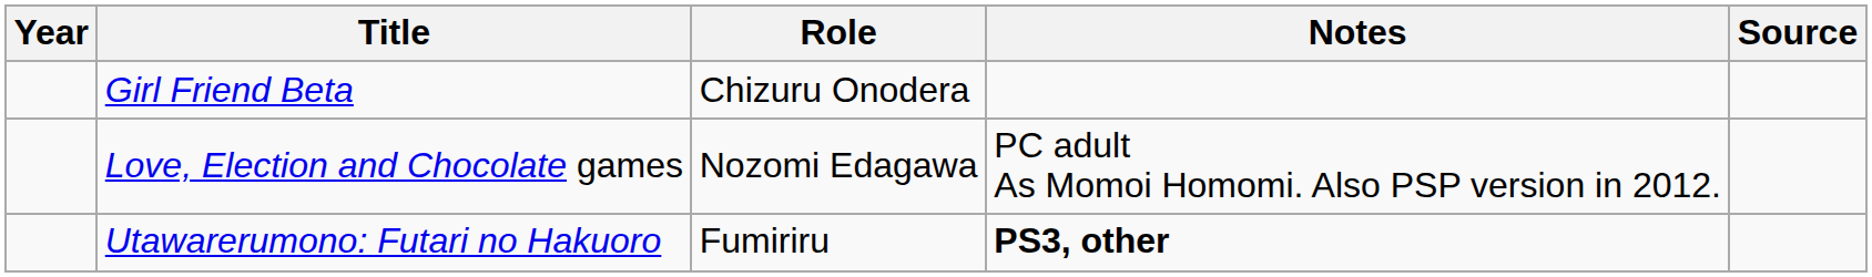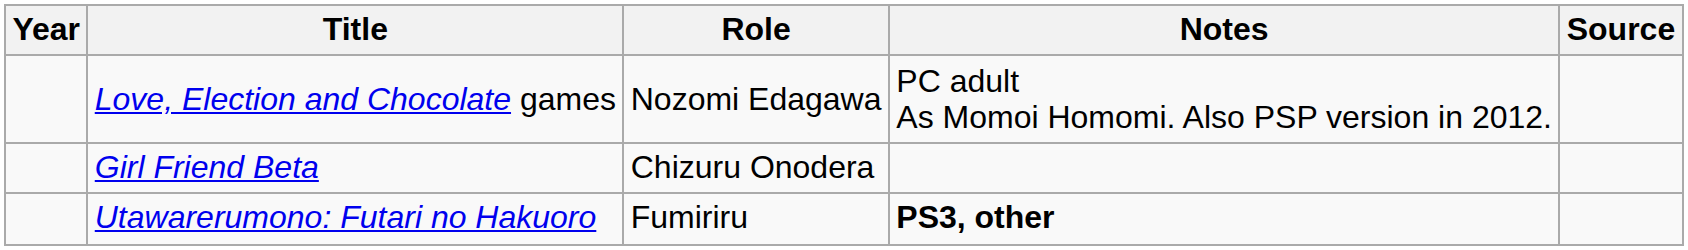 <table class="wikitable sortable plainrowheaders">
 <tr>
 <th>Year</th>
 <th>Title</th>
 <th>Role</th>
 <th class="unsortable">Notes</th>
 <th class="unsortable">Source</th>
 </tr>
 <tr>
 <td></td>
-<td><em><a href='#'>Girl Friend Beta</a></em></td>
-<td>Chizuru Onodera</td>
-<td></td>
+<td><em><a href='#'>Love, Election and Chocolate</a></em> games</td>
+<td>Nozomi Edagawa</td>
+<td>PC adult<br>As Momoi Homomi. Also PSP version in 2012.</td>
 <td></td>
 </tr>
 <tr>
 <td></td>
-<td><em><a href='#'>Love, Election and Chocolate</a></em> games</td>
-<td>Nozomi Edagawa</td>
-<td>PC adult<br>As Momoi Homomi. Also PSP version in 2012.</td>
+<td><em><a href='#'>Girl Friend Beta</a></em></td>
+<td>Chizuru Onodera</td>
+<td></td>
 <td></td>
 </tr>
 <tr>
 <td></td>
 <td><em><a href='#'>Utawarerumono: Futari no Hakuoro</a></em></td>
 <td>Fumiriru</td>
 <td><strong>PS3, other</strong></td>
 <td></td>
 </tr>
 <tr>
 </tr>
 </table>
